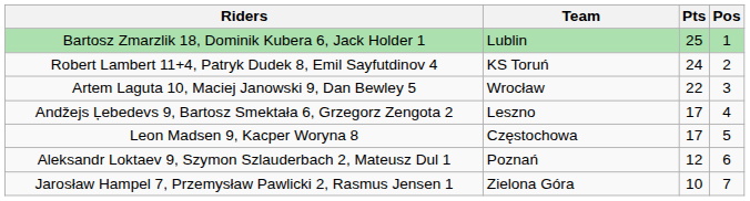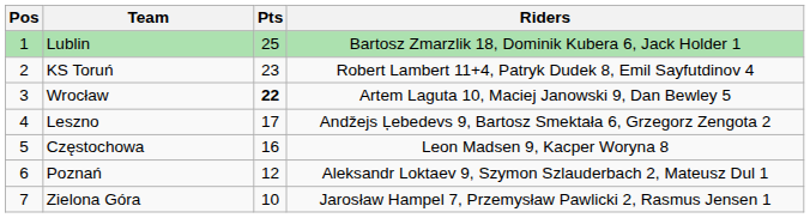 <table class="wikitable" style="font-size: 100%">
 <tr>
-<th width=500>Riders</th>
+<th width=20>Pos</th>
 <th width=200>Team</th>
 <th width=20>Pts</th>
-<th width=20>Pos</th>
+<th width=500>Riders</th>
 </tr>
 <tr align=center style="background:#ACE1AF;">
-<td>Bartosz Zmarzlik 18, Dominik Kubera 6, Jack Holder 1</td>
+<td>1</td>
 <td align="left">Lublin</td>
 <td>25</td>
-<td>1</td>
+<td>Bartosz Zmarzlik 18, Dominik Kubera 6, Jack Holder 1</td>
 </tr>
 <tr align=center>
+<td>2</td>
+<td align="left">KS Toruń</td>
+<td>23</td>
 <td>Robert Lambert 11+4, Patryk Dudek 8, Emil Sayfutdinov 4</td>
-<td align="left">KS Toruń</td>
-<td>24</td>
-<td>2</td>
 </tr>
 <tr align=center>
+<td>3</td>
+<td align="left">Wrocław</td>
+<td><strong>22</strong></td>
 <td>Artem Laguta 10, Maciej Janowski 9, Dan Bewley 5</td>
-<td align="left">Wrocław</td>
-<td>22</td>
-<td>3</td>
 </tr>
 <tr align=center>
-<td>Andžejs Ļebedevs 9, Bartosz Smektała 6, Grzegorz Zengota 2</td>
+<td>4</td>
 <td align="left">Leszno</td>
 <td>17</td>
-<td>4</td>
+<td>Andžejs Ļebedevs 9, Bartosz Smektała 6, Grzegorz Zengota 2</td>
 </tr>
 <tr align=center>
+<td>5</td>
+<td align="left">Częstochowa</td>
+<td>16</td>
 <td>Leon Madsen 9, Kacper Woryna 8</td>
-<td align="left">Częstochowa</td>
-<td>17</td>
-<td>5</td>
 </tr>
 <tr align=center>
-<td>Aleksandr Loktaev 9, Szymon Szlauderbach 2, Mateusz Dul 1</td>
+<td>6</td>
 <td align="left">Poznań</td>
 <td>12</td>
-<td>6</td>
+<td>Aleksandr Loktaev 9, Szymon Szlauderbach 2, Mateusz Dul 1</td>
 </tr>
 <tr align=center>
-<td>Jarosław Hampel 7, Przemysław Pawlicki 2, Rasmus Jensen 1</td>
+<td>7</td>
 <td align="left">Zielona Góra</td>
 <td>10</td>
-<td>7</td>
+<td>Jarosław Hampel 7, Przemysław Pawlicki 2, Rasmus Jensen 1</td>
 </tr>
 </table>
